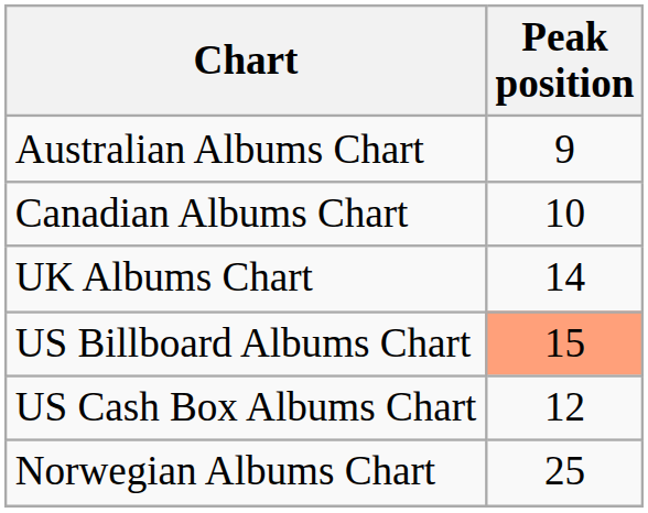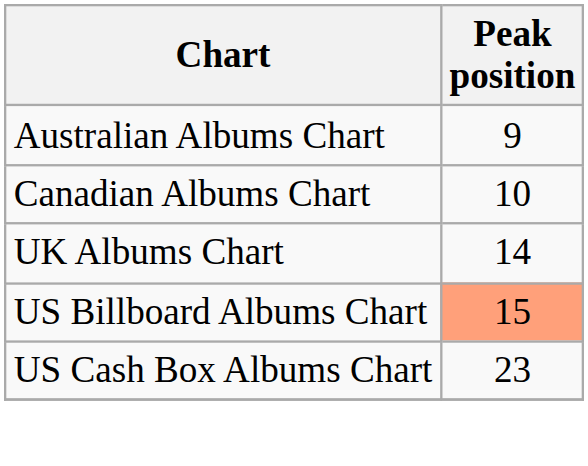 <table class="wikitable sortable">
 <tr>
 <th>Chart</th>
 <th>Peak<br>position</th>
 </tr>
 <tr>
 <td>Australian Albums Chart</td>
 <td align="center">9</td>
 </tr>
 <tr>
 <td>Canadian Albums Chart</td>
 <td align="center">10</td>
 </tr>
 <tr>
 <td>UK Albums Chart</td>
 <td align="center">14</td>
 </tr>
 <tr>
 <td>US Billboard Albums Chart</td>
 <td align="center" style="background: lightsalmon;">15</td>
 </tr>
 <tr>
 <td>US Cash Box Albums Chart </td>
-<td align="center">12</td>
-</tr>
-<tr>
-<td>Norwegian Albums Chart </td>
-<td align="center">25</td>
+<td align="center">23</td>
 </tr>
 <tr>
 </tr>
 </table>
